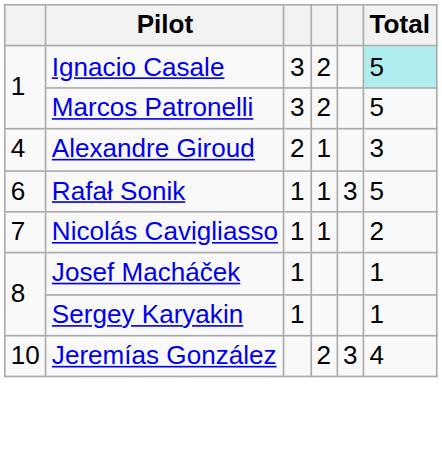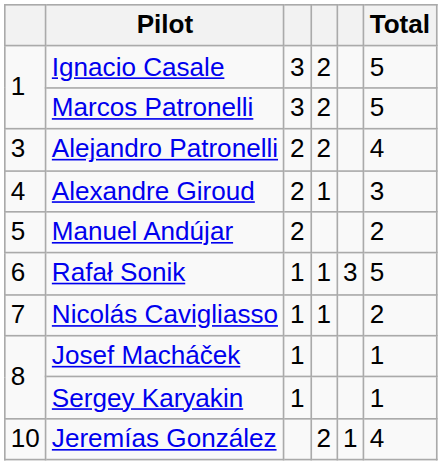 <table class="wikitable sortable">
 <tr>
 <th></th>
 <th>Pilot</th>
 <th></th>
 <th></th>
 <th></th>
 <th>Total</th>
 </tr>
 <tr>
 <td rowspan=2>1</td>
 <td>	<a href='#'>Ignacio Casale</a></td>
 <td>3</td>
 <td>2</td>
 <td></td>
-<td style="background: paleturquoise;">5</td>
+<td>5</td>
 </tr>
 <tr>
 <td>	<a href='#'>Marcos Patronelli</a></td>
 <td>3</td>
 <td>2</td>
 <td></td>
 <td>5</td>
 </tr>
 <tr>
+<td>3</td>
+<td>	<a href='#'>Alejandro Patronelli</a></td>
+<td>2</td>
+<td>2</td>
+<td></td>
+<td>4</td>
+</tr>
+<tr>
 <td>4</td>
 <td>	<a href='#'>Alexandre Giroud</a></td>
 <td>2</td>
 <td>1</td>
 <td></td>
 <td>3</td>
+</tr>
+<tr>
+<td>5</td>
+<td>	<a href='#'>Manuel Andújar</a></td>
+<td>2</td>
+<td></td>
+<td></td>
+<td>2</td>
 </tr>
 <tr>
 <td>6</td>
 <td>	<a href='#'>Rafał Sonik</a></td>
 <td>1</td>
 <td>1</td>
 <td>3</td>
 <td>5</td>
 </tr>
 <tr>
 <td>7</td>
 <td>	<a href='#'>Nicolás Cavigliasso</a></td>
 <td>1</td>
 <td>1</td>
 <td></td>
 <td>2</td>
 </tr>
 <tr>
 <td rowspan="2">8</td>
 <td>	<a href='#'>Josef Macháček</a></td>
 <td>1</td>
 <td></td>
 <td></td>
 <td>1</td>
 </tr>
 <tr>
 <td>	<a href='#'>Sergey Karyakin</a></td>
 <td>1</td>
 <td></td>
 <td></td>
 <td>1</td>
 </tr>
 <tr>
 <td>10</td>
 <td> <a href='#'>Jeremías González</a></td>
 <td></td>
 <td>2</td>
-<td>3</td>
+<td>1</td>
 <td>4</td>
 </tr>
 </table>
